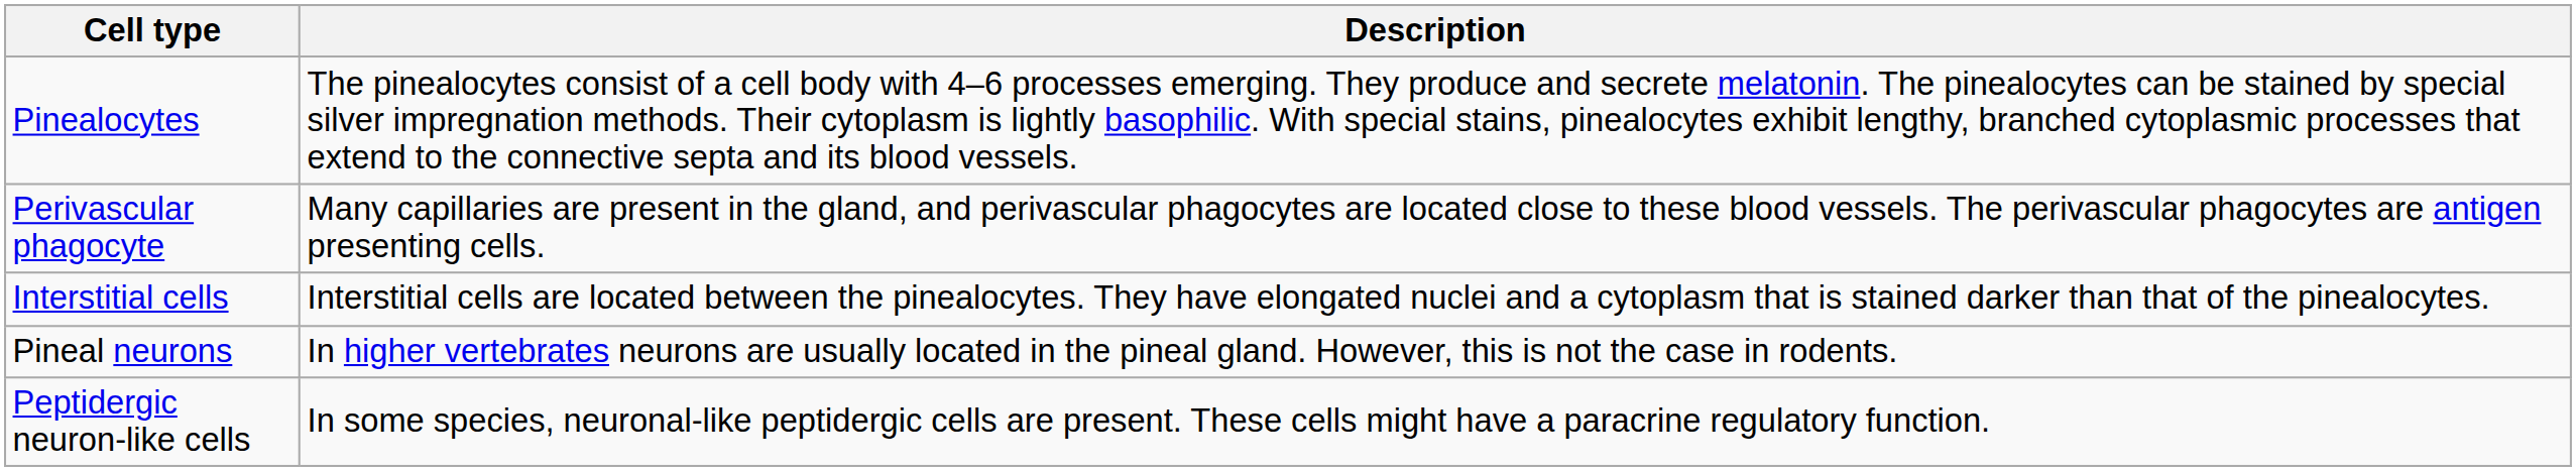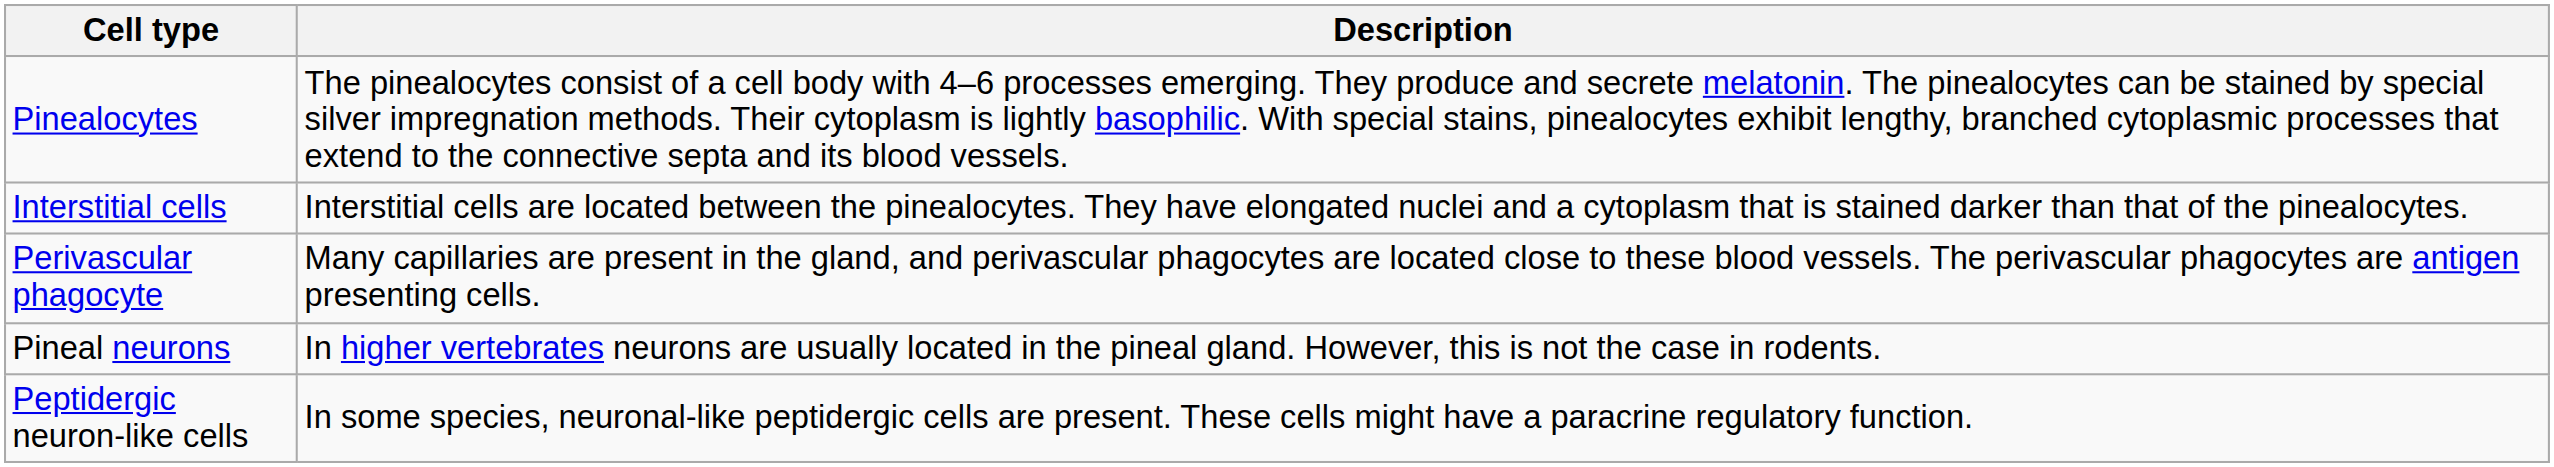 <table class="wikitable">
 <tr>
 <th>Cell type</th>
 <th>Description</th>
 </tr>
 <tr>
 <td><a href='#'>Pinealocytes</a></td>
 <td>The pinealocytes consist of a cell body with 4–6 processes emerging. They produce and secrete <a href='#'>melatonin</a>. The pinealocytes can be stained by special silver impregnation methods. Their cytoplasm is lightly <a href='#'>basophilic</a>. With special stains, pinealocytes exhibit lengthy, branched cytoplasmic processes that extend to the connective septa and its blood vessels.</td>
 </tr>
 <tr>
+<td><a href='#'>Interstitial cells</a></td>
+<td>Interstitial cells are located between the pinealocytes. They have elongated nuclei and a cytoplasm that is stained darker than that of the pinealocytes.</td>
+</tr>
+<tr>
 <td><a href='#'>Perivascular</a> <a href='#'>phagocyte</a></td>
 <td>Many capillaries are present in the gland, and perivascular phagocytes are located close to these blood vessels. The perivascular phagocytes are <a href='#'>antigen</a> presenting cells.</td>
-</tr>
-<tr>
-<td><a href='#'>Interstitial cells</a></td>
-<td>Interstitial cells are located between the pinealocytes. They have elongated nuclei and a cytoplasm that is stained darker than that of the pinealocytes.</td>
 </tr>
 <tr>
 <td>Pineal <a href='#'>neurons</a></td>
 <td>In <a href='#'>higher vertebrates</a> neurons are usually located in the pineal gland. However, this is not the case in rodents.</td>
 </tr>
 <tr>
 <td><a href='#'>Peptidergic</a> neuron-like cells</td>
 <td>In some species, neuronal-like peptidergic cells are present. These cells might have a paracrine regulatory function.</td>
 </tr>
 </table>
